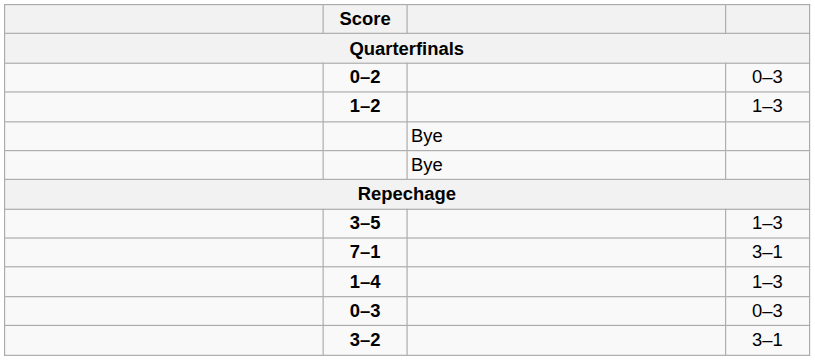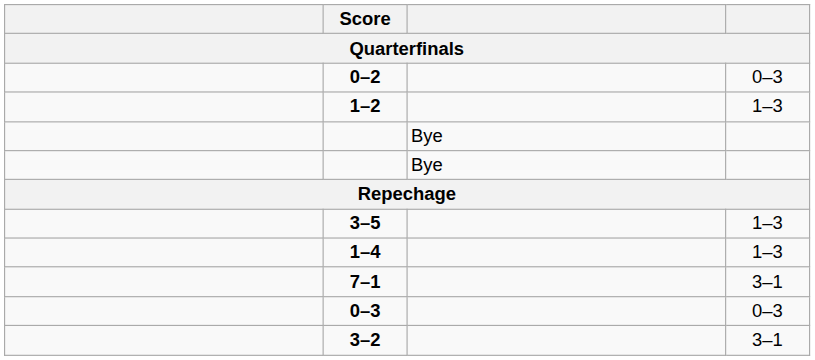 <table class="wikitable" style="text-align: left; ">
 <tr>
 <th align="right" width="270"></th>
 <th width="65">Score</th>
 <th align="left" width="270"></th>
 <th width="65"></th>
 </tr>
 <tr>
 <th colspan=4>Quarterfinals</th>
 </tr>
 <tr>
 <td></td>
 <td align="center"><strong>0–2</strong></td>
 <td><strong></strong></td>
 <td align=center>0–3 <strong></strong></td>
 </tr>
 <tr>
 <td></td>
 <td align="center"><strong>1–2</strong></td>
 <td><strong></strong></td>
 <td align=center>1–3 <strong></strong></td>
 </tr>
 <tr>
 <td><strong></strong></td>
 <td></td>
 <td>Bye</td>
 <td></td>
 </tr>
 <tr>
 <td><strong></strong></td>
 <td></td>
 <td>Bye</td>
 <td></td>
 </tr>
 <tr>
 <th colspan=4>Repechage</th>
 </tr>
 <tr>
 <td></td>
 <td align="center"><strong>3–5</strong></td>
 <td><strong></strong></td>
 <td align=center>1–3 <strong></strong></td>
 </tr>
 <tr>
+<td></td>
+<td align="center"><strong>1–4</strong></td>
+<td><strong></strong></td>
+<td align=center>1–3 <strong></strong></td>
+</tr>
+<tr>
 <td><strong></strong></td>
 <td align="center"><strong>7–1</strong></td>
 <td></td>
 <td align=center>3–1 <strong></strong></td>
-</tr>
-<tr>
-<td></td>
-<td align="center"><strong>1–4</strong></td>
-<td><strong></strong></td>
-<td align=center>1–3 <strong></strong></td>
 </tr>
 <tr>
 <td></td>
 <td align="center"><strong>0–3</strong></td>
 <td><strong></strong></td>
 <td align=center>0–3 <strong></strong></td>
 </tr>
 <tr>
 <td><strong></strong></td>
 <td align="center"><strong>3–2</strong></td>
 <td></td>
 <td align=center>3–1 <strong></strong></td>
 </tr>
 </table>
